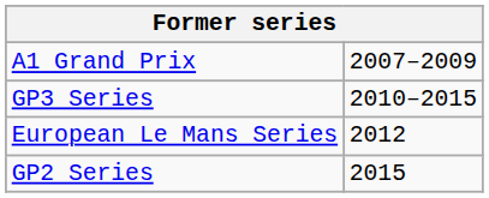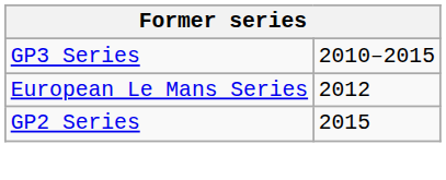 <table class="wikitable" border="1" style="font-size:85%;">
 <tr>
 <th colspan=2>Former series</th>
-</tr>
-<tr>
-<td><a href='#'>A1 Grand Prix</a></td>
-<td>2007–2009</td>
 </tr>
 <tr>
 <td><a href='#'>GP3 Series</a></td>
 <td>2010–2015</td>
 </tr>
 <tr>
 <td><a href='#'>European Le Mans Series</a></td>
 <td>2012</td>
 </tr>
 <tr>
 <td><a href='#'>GP2 Series</a></td>
 <td>2015</td>
 </tr>
 </table>
